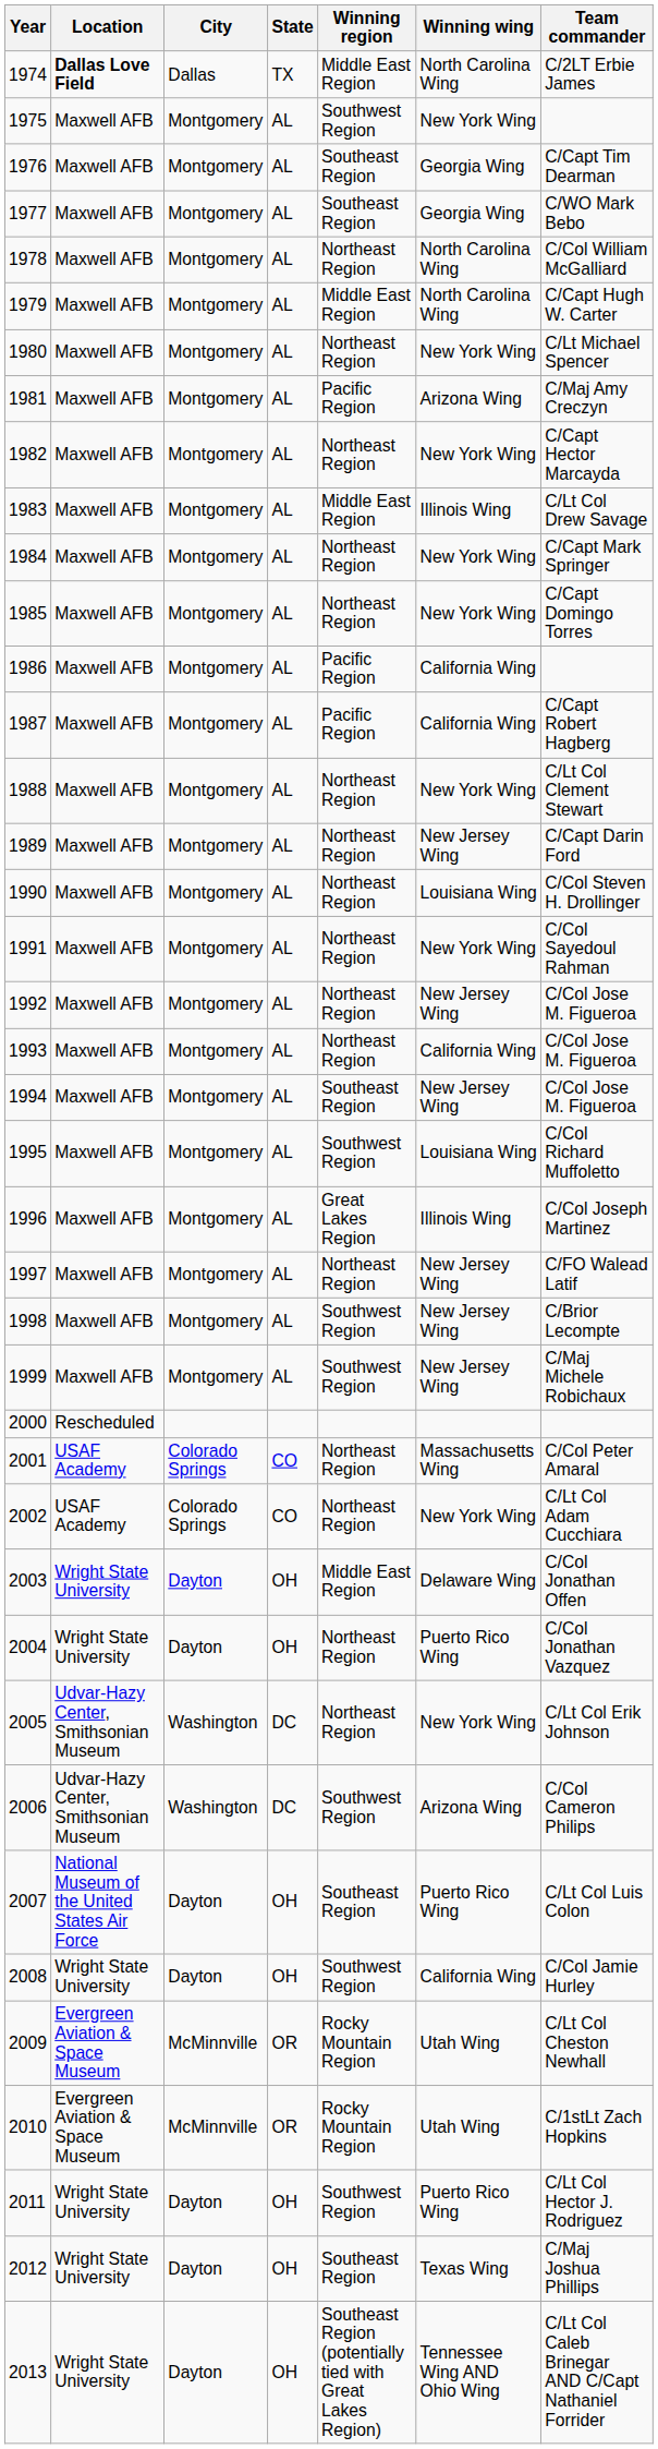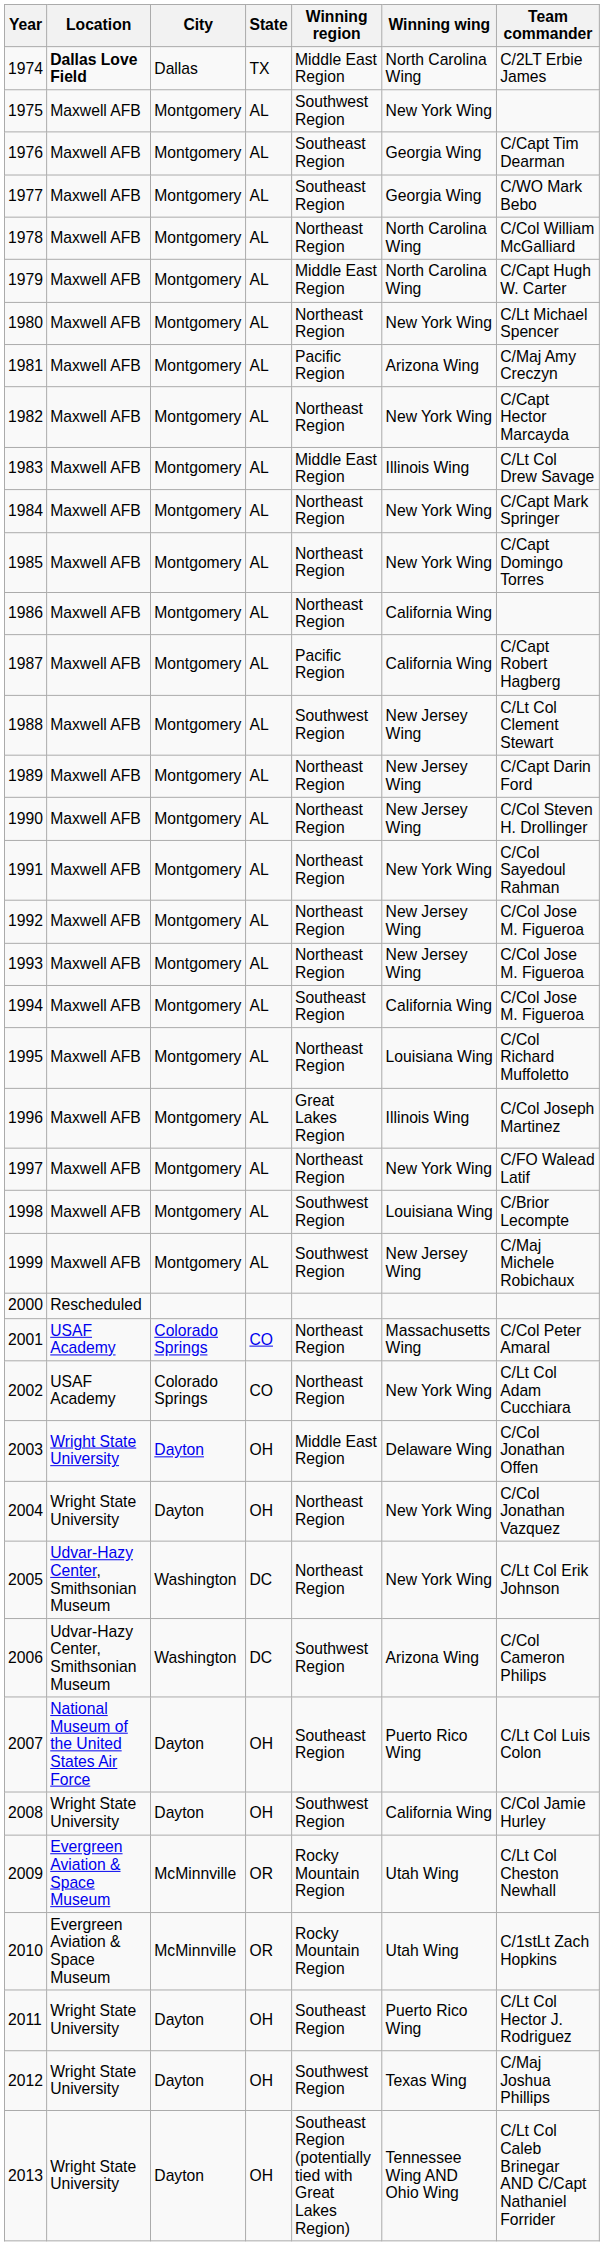 <table class="wikitable">
 <tr>
 <th>Year</th>
 <th>Location</th>
 <th>City</th>
 <th>State</th>
 <th>Winning region</th>
 <th>Winning wing</th>
 <th>Team commander</th>
 </tr>
 <tr>
 <td>1974</td>
 <td><strong>Dallas</strong> <strong>Love</strong> <strong>Field</strong></td>
 <td>Dallas</td>
 <td>TX</td>
 <td>Middle East Region</td>
 <td>North Carolina Wing</td>
 <td>C/2LT Erbie James</td>
 </tr>
 <tr>
 <td>1975</td>
 <td>Maxwell AFB</td>
 <td>Montgomery</td>
 <td>AL</td>
 <td>Southwest Region</td>
 <td>New York Wing</td>
 <td></td>
 </tr>
 <tr>
 <td>1976</td>
 <td>Maxwell AFB</td>
 <td>Montgomery</td>
 <td>AL</td>
 <td>Southeast Region</td>
 <td>Georgia Wing</td>
 <td>C/Capt Tim Dearman</td>
 </tr>
 <tr>
 <td>1977</td>
 <td>Maxwell AFB</td>
 <td>Montgomery</td>
 <td>AL</td>
 <td>Southeast Region</td>
 <td>Georgia Wing</td>
 <td>C/WO Mark Bebo</td>
 </tr>
 <tr>
 <td>1978</td>
 <td>Maxwell AFB</td>
 <td>Montgomery</td>
 <td>AL</td>
 <td>Northeast Region</td>
 <td>North Carolina Wing</td>
 <td>C/Col William McGalliard</td>
 </tr>
 <tr>
 <td>1979</td>
 <td>Maxwell AFB</td>
 <td>Montgomery</td>
 <td>AL</td>
 <td>Middle East Region</td>
 <td>North Carolina Wing</td>
 <td>C/Capt Hugh W. Carter</td>
 </tr>
 <tr>
 <td>1980</td>
 <td>Maxwell AFB</td>
 <td>Montgomery</td>
 <td>AL</td>
 <td>Northeast Region</td>
 <td>New York Wing</td>
 <td>C/Lt Michael Spencer</td>
 </tr>
 <tr>
 <td>1981</td>
 <td>Maxwell AFB</td>
 <td>Montgomery</td>
 <td>AL</td>
 <td>Pacific Region</td>
 <td>Arizona Wing</td>
 <td>C/Maj Amy Creczyn</td>
 </tr>
 <tr>
 <td>1982</td>
 <td>Maxwell AFB</td>
 <td>Montgomery</td>
 <td>AL</td>
 <td>Northeast Region</td>
 <td>New York Wing</td>
 <td>C/Capt Hector Marcayda</td>
 </tr>
 <tr>
 <td>1983</td>
 <td>Maxwell AFB</td>
 <td>Montgomery</td>
 <td>AL</td>
 <td>Middle East Region</td>
 <td>Illinois Wing</td>
 <td>C/Lt Col Drew Savage</td>
 </tr>
 <tr>
 <td>1984</td>
 <td>Maxwell AFB</td>
 <td>Montgomery</td>
 <td>AL</td>
 <td>Northeast Region</td>
 <td>New York Wing</td>
 <td>C/Capt Mark Springer</td>
 </tr>
 <tr>
 <td>1985</td>
 <td>Maxwell AFB</td>
 <td>Montgomery</td>
 <td>AL</td>
 <td>Northeast Region</td>
 <td>New York Wing</td>
 <td>C/Capt Domingo Torres</td>
 </tr>
 <tr>
 <td>1986</td>
 <td>Maxwell AFB</td>
 <td>Montgomery</td>
 <td>AL</td>
-<td>Pacific Region</td>
+<td>Northeast Region</td>
 <td>California Wing</td>
 <td></td>
 </tr>
 <tr>
 <td>1987</td>
 <td>Maxwell AFB</td>
 <td>Montgomery</td>
 <td>AL</td>
 <td>Pacific Region</td>
 <td>California Wing</td>
 <td>C/Capt Robert Hagberg</td>
 </tr>
 <tr>
 <td>1988</td>
 <td>Maxwell AFB</td>
 <td>Montgomery</td>
 <td>AL</td>
-<td>Northeast Region</td>
-<td>New York Wing</td>
+<td>Southwest Region</td>
+<td>New Jersey Wing</td>
 <td>C/Lt Col Clement Stewart</td>
 </tr>
 <tr>
 <td>1989</td>
 <td>Maxwell AFB</td>
 <td>Montgomery</td>
 <td>AL</td>
 <td>Northeast Region</td>
 <td>New Jersey Wing</td>
 <td>C/Capt Darin Ford</td>
 </tr>
 <tr>
 <td>1990</td>
 <td>Maxwell AFB</td>
 <td>Montgomery</td>
 <td>AL</td>
 <td>Northeast Region</td>
-<td>Louisiana Wing</td>
+<td>New Jersey Wing</td>
 <td>C/Col Steven H. Drollinger</td>
 </tr>
 <tr>
 <td>1991</td>
 <td>Maxwell AFB</td>
 <td>Montgomery</td>
 <td>AL</td>
 <td>Northeast Region</td>
 <td>New York Wing</td>
 <td>C/Col Sayedoul Rahman</td>
 </tr>
 <tr>
 <td>1992</td>
 <td>Maxwell AFB</td>
 <td>Montgomery</td>
 <td>AL</td>
 <td>Northeast Region</td>
 <td>New Jersey Wing</td>
 <td>C/Col Jose M. Figueroa</td>
 </tr>
 <tr>
 <td>1993</td>
 <td>Maxwell AFB</td>
 <td>Montgomery</td>
 <td>AL</td>
 <td>Northeast Region</td>
-<td>California Wing</td>
+<td>New Jersey Wing</td>
 <td>C/Col Jose M. Figueroa</td>
 </tr>
 <tr>
 <td>1994</td>
 <td>Maxwell AFB</td>
 <td>Montgomery</td>
 <td>AL</td>
 <td>Southeast Region</td>
-<td>New Jersey Wing</td>
+<td>California Wing</td>
 <td>C/Col Jose M. Figueroa</td>
 </tr>
 <tr>
 <td>1995</td>
 <td>Maxwell AFB</td>
 <td>Montgomery</td>
 <td>AL</td>
-<td>Southwest Region</td>
+<td>Northeast Region</td>
 <td>Louisiana Wing</td>
 <td>C/Col Richard Muffoletto</td>
 </tr>
 <tr>
 <td>1996</td>
 <td>Maxwell AFB</td>
 <td>Montgomery</td>
 <td>AL</td>
 <td>Great Lakes Region</td>
 <td>Illinois Wing</td>
 <td>C/Col Joseph Martinez</td>
 </tr>
 <tr>
 <td>1997</td>
 <td>Maxwell AFB</td>
 <td>Montgomery</td>
 <td>AL</td>
 <td>Northeast Region</td>
-<td>New Jersey Wing</td>
+<td>New York Wing</td>
 <td>C/FO Walead Latif</td>
 </tr>
 <tr>
 <td>1998</td>
 <td>Maxwell AFB</td>
 <td>Montgomery</td>
 <td>AL</td>
 <td>Southwest Region</td>
-<td>New Jersey Wing</td>
+<td>Louisiana Wing</td>
 <td>C/Brior Lecompte</td>
 </tr>
 <tr>
 <td>1999</td>
 <td>Maxwell AFB</td>
 <td>Montgomery</td>
 <td>AL</td>
 <td>Southwest Region</td>
 <td>New Jersey Wing</td>
 <td>C/Maj Michele Robichaux</td>
 </tr>
 <tr>
 <td>2000</td>
 <td>Rescheduled</td>
 <td></td>
 <td></td>
 <td></td>
 <td></td>
 <td></td>
 </tr>
 <tr>
 <td>2001</td>
 <td><a href='#'>USAF Academy</a></td>
 <td><a href='#'>Colorado Springs</a></td>
 <td><a href='#'>CO</a></td>
 <td>Northeast Region</td>
 <td>Massachusetts Wing</td>
 <td>C/Col Peter Amaral</td>
 </tr>
 <tr>
 <td>2002</td>
 <td>USAF Academy</td>
 <td>Colorado Springs</td>
 <td>CO</td>
 <td>Northeast Region</td>
 <td>New York Wing</td>
 <td>C/Lt Col Adam Cucchiara</td>
 </tr>
 <tr>
 <td>2003</td>
 <td><a href='#'>Wright State University</a></td>
 <td><a href='#'>Dayton</a></td>
 <td>OH</td>
 <td>Middle East Region</td>
 <td>Delaware Wing</td>
 <td>C/Col Jonathan Offen</td>
 </tr>
 <tr>
 <td>2004</td>
 <td>Wright State University</td>
 <td>Dayton</td>
 <td>OH</td>
 <td>Northeast Region</td>
-<td>Puerto Rico Wing</td>
+<td>New York Wing</td>
 <td>C/Col Jonathan Vazquez</td>
 </tr>
 <tr>
 <td>2005</td>
 <td><a href='#'>Udvar-Hazy Center</a>, Smithsonian Museum</td>
 <td>Washington</td>
 <td>DC</td>
 <td>Northeast Region</td>
 <td>New York Wing</td>
 <td>C/Lt Col Erik Johnson</td>
 </tr>
 <tr>
 <td>2006</td>
 <td>Udvar-Hazy Center, Smithsonian Museum</td>
 <td>Washington</td>
 <td>DC</td>
 <td>Southwest Region</td>
 <td>Arizona Wing</td>
 <td>C/Col Cameron Philips</td>
 </tr>
 <tr>
 <td>2007</td>
 <td><a href='#'>National Museum of the United States Air Force</a></td>
 <td>Dayton</td>
 <td>OH</td>
 <td>Southeast Region</td>
 <td>Puerto Rico Wing</td>
 <td>C/Lt Col Luis Colon</td>
 </tr>
 <tr>
 <td>2008</td>
 <td>Wright State University</td>
 <td>Dayton</td>
 <td>OH</td>
 <td>Southwest Region</td>
 <td>California Wing</td>
 <td>C/Col Jamie Hurley</td>
 </tr>
 <tr>
 <td>2009</td>
 <td><a href='#'>Evergreen Aviation & Space Museum</a></td>
 <td>McMinnville</td>
 <td>OR</td>
 <td>Rocky Mountain Region</td>
 <td>Utah Wing</td>
 <td>C/Lt Col Cheston Newhall</td>
 </tr>
 <tr>
 <td>2010</td>
 <td>Evergreen Aviation & Space Museum</td>
 <td>McMinnville</td>
 <td>OR</td>
 <td>Rocky Mountain Region</td>
 <td>Utah Wing</td>
 <td>C/1stLt Zach Hopkins</td>
 </tr>
 <tr>
 <td>2011</td>
 <td>Wright State University</td>
 <td>Dayton</td>
 <td>OH</td>
-<td>Southwest Region</td>
+<td>Southeast Region</td>
 <td>Puerto Rico Wing</td>
 <td>C/Lt Col Hector J. Rodriguez</td>
 </tr>
 <tr>
 <td>2012</td>
 <td>Wright State University</td>
 <td>Dayton</td>
 <td>OH</td>
-<td>Southeast Region</td>
+<td>Southwest Region</td>
 <td>Texas Wing</td>
 <td>C/Maj Joshua Phillips</td>
 </tr>
 <tr>
 <td>2013</td>
 <td>Wright State University</td>
 <td>Dayton</td>
 <td>OH</td>
 <td>Southeast Region (potentially tied with Great Lakes Region)</td>
 <td>Tennessee Wing AND Ohio Wing</td>
 <td>C/Lt Col Caleb Brinegar AND C/Capt Nathaniel Forrider</td>
 </tr>
 </table>
